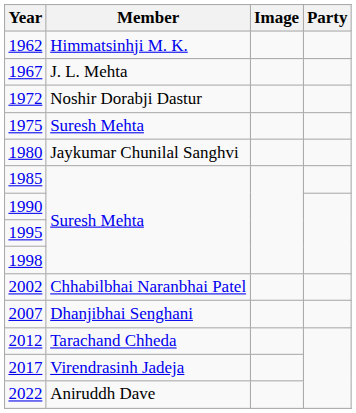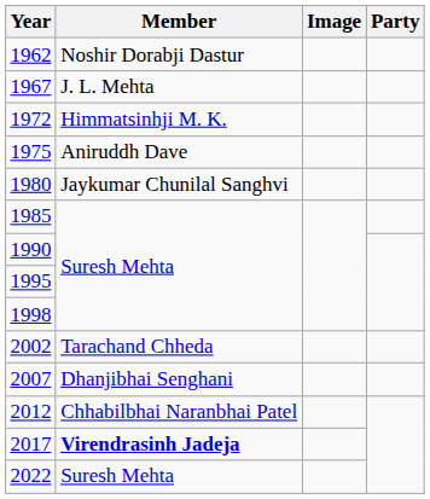 <table class="wikitable sortable">
 <tr>
 <th>Year</th>
 <th>Member</th>
 <th>Image</th>
 <th colspan="2">Party</th>
 </tr>
 <tr>
 <td><a href='#'>1962</a></td>
-<td><a href='#'>Himmatsinhji M. K.</a></td>
+<td>Noshir Dorabji Dastur</td>
 <td></td>
 <td></td>
 </tr>
 <tr>
 <td><a href='#'>1967</a></td>
 <td>J. L. Mehta</td>
 <td></td>
 <td></td>
 </tr>
 <tr>
 <td><a href='#'>1972</a></td>
-<td>Noshir Dorabji Dastur</td>
+<td><a href='#'>Himmatsinhji M. K.</a></td>
 <td></td>
 </tr>
 <tr>
 <td><a href='#'>1975</a></td>
-<td><a href='#'>Suresh Mehta</a></td>
+<td>Aniruddh Dave</td>
 <td></td>
 <td></td>
 </tr>
 <tr>
 <td><a href='#'>1980</a></td>
 <td>Jaykumar Chunilal Sanghvi</td>
 <td></td>
 <td></td>
 </tr>
 <tr>
 <td><a href='#'>1985</a></td>
 <td rowspan=4><a href='#'>Suresh Mehta</a></td>
 <td rowspan=4></td>
 <td></td>
 </tr>
 <tr>
 <td><a href='#'>1990</a></td>
 </tr>
 <tr>
 <td><a href='#'>1995</a></td>
 </tr>
 <tr>
 <td><a href='#'>1998</a></td>
 </tr>
 <tr>
 <td><a href='#'>2002</a></td>
-<td><a href='#'>Chhabilbhai Naranbhai Patel</a></td>
+<td><a href='#'>Tarachand Chheda</a></td>
 <td></td>
 <td></td>
 </tr>
 <tr>
 <td><a href='#'>2007</a></td>
 <td><a href='#'>Dhanjibhai Senghani</a></td>
 <td></td>
 <td></td>
 </tr>
 <tr>
 <td><a href='#'>2012</a></td>
-<td><a href='#'>Tarachand Chheda</a></td>
+<td><a href='#'>Chhabilbhai Naranbhai Patel</a></td>
 <td></td>
 </tr>
 <tr>
 <td><a href='#'>2017</a></td>
-<td><a href='#'>Virendrasinh Jadeja</a></td>
+<td><strong><a href='#'>Virendrasinh Jadeja</a></strong></td>
 <td></td>
 </tr>
 <tr>
 <td><a href='#'>2022</a></td>
-<td>Aniruddh Dave</td>
+<td><a href='#'>Suresh Mehta</a></td>
 <td></td>
 </tr>
 </table>
